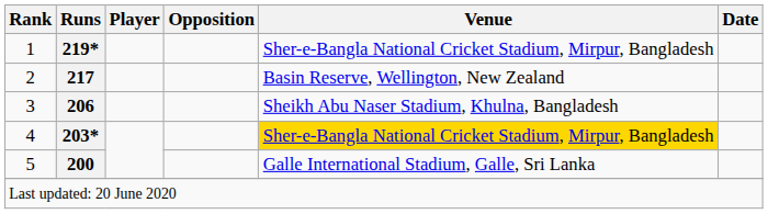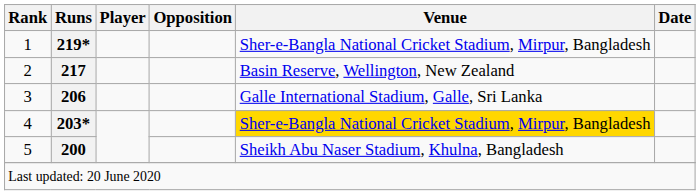 <table class="wikitable plainrowheaders sortable">
 <tr>
 <th scope=col>Rank</th>
 <th scope=col>Runs</th>
 <th scope=col>Player</th>
 <th scope=col>Opposition</th>
 <th scope=col>Venue</th>
 <th scope=col>Date</th>
 </tr>
 <tr>
 <td align=center>1</td>
 <th scope=row style=text-align:center;>219*</th>
 <td></td>
 <td></td>
 <td><a href='#'>Sher-e-Bangla National Cricket Stadium</a>, <a href='#'>Mirpur</a>, Bangladesh</td>
 <td></td>
 </tr>
 <tr>
 <td align=center>2</td>
 <th scope=row style=text-align:center;>217</th>
 <td></td>
 <td></td>
 <td><a href='#'>Basin Reserve</a>, <a href='#'>Wellington</a>, New Zealand</td>
 <td></td>
 </tr>
 <tr>
 <td align=center>3</td>
 <th scope=row style=text-align:center;>206</th>
 <td></td>
 <td></td>
-<td><a href='#'>Sheikh Abu Naser Stadium</a>, <a href='#'>Khulna</a>, Bangladesh</td>
+<td><a href='#'>Galle International Stadium</a>, <a href='#'>Galle</a>, Sri Lanka</td>
 <td></td>
 </tr>
 <tr>
 <td align=center>4</td>
 <th scope=row style=text-align:center;>203*</th>
 <td rowspan=2></td>
 <td></td>
 <td style="background: gold;"><a href='#'>Sher-e-Bangla National Cricket Stadium</a>, <a href='#'>Mirpur</a>, Bangladesh</td>
 <td></td>
 </tr>
 <tr>
 <td align=center>5</td>
 <th scope=row style=text-align:center;>200</th>
 <td></td>
-<td><a href='#'>Galle International Stadium</a>, <a href='#'>Galle</a>, Sri Lanka</td>
+<td><a href='#'>Sheikh Abu Naser Stadium</a>, <a href='#'>Khulna</a>, Bangladesh</td>
 <td></td>
 </tr>
 <tr>
 </tr>
 <tr class=sortbottom>
 <td colspan=6><small>Last updated: 20 June 2020</small></td>
 </tr>
 </table>
